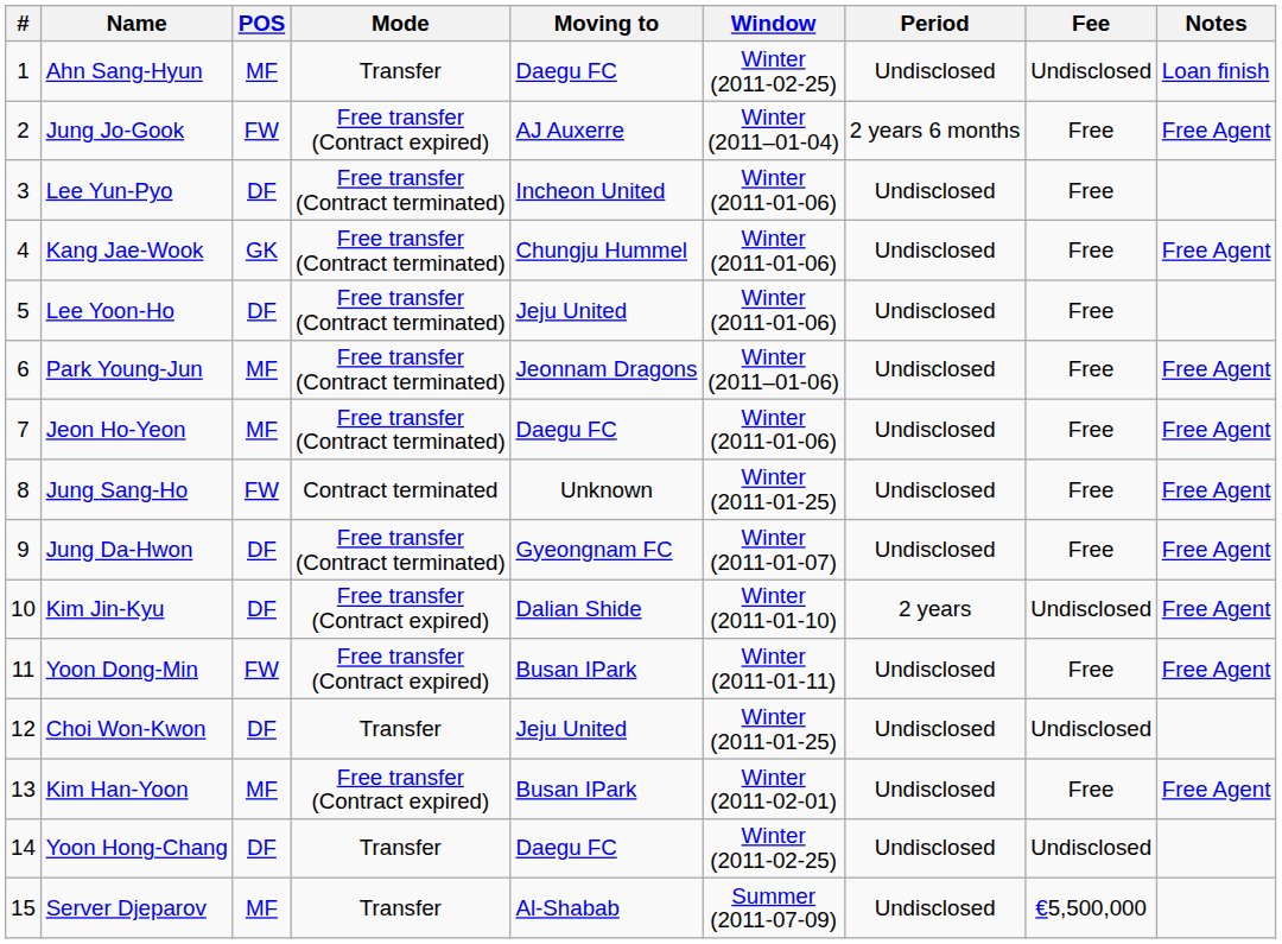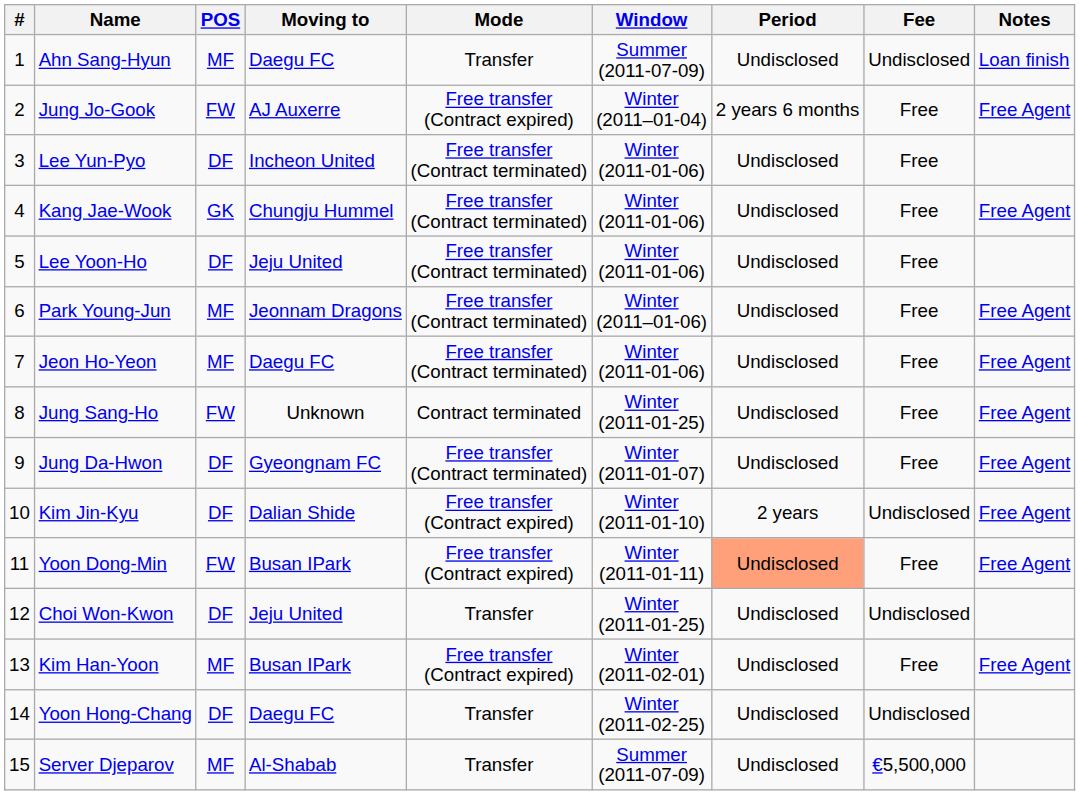 <table class="wikitable sortable" style="text-align: center; font-size:90%;">
 <tr>
 <th>#</th>
 <th>Name</th>
 <th><a href='#'>POS</a></th>
+<th>Moving to</th>
 <th>Mode</th>
-<th>Moving to</th>
 <th><a href='#'>Window</a></th>
 <th>Period</th>
 <th>Fee</th>
 <th>Notes</th>
 </tr>
 <tr>
 <td>1</td>
 <td align=left> <a href='#'>Ahn Sang-Hyun</a></td>
 <td><a href='#'>MF</a></td>
+<td align=left> <a href='#'>Daegu FC</a></td>
 <td>Transfer</td>
-<td align=left> <a href='#'>Daegu FC</a></td>
-<td><a href='#'>Winter</a><br>(2011-02-25)</td>
+<td><a href='#'>Summer</a><br>(2011-07-09)</td>
 <td>Undisclosed</td>
 <td>Undisclosed</td>
 <td align=left><a href='#'>Loan finish</a></td>
 </tr>
 <tr>
 <td>2</td>
 <td align=left> <a href='#'>Jung Jo-Gook</a></td>
 <td><a href='#'>FW</a></td>
+<td align=left> <a href='#'>AJ Auxerre</a></td>
 <td><a href='#'>Free transfer</a><br>(Contract expired)</td>
-<td align=left> <a href='#'>AJ Auxerre</a></td>
 <td><a href='#'>Winter</a><br>(2011–01-04)</td>
 <td>2 years 6 months</td>
 <td>Free</td>
 <td><a href='#'>Free Agent</a></td>
 </tr>
 <tr>
 <td>3</td>
 <td align=left> <a href='#'>Lee Yun-Pyo</a></td>
 <td><a href='#'>DF</a></td>
+<td align=left> <a href='#'>Incheon United</a></td>
 <td><a href='#'>Free transfer</a><br>(Contract terminated)</td>
-<td align=left> <a href='#'>Incheon United</a></td>
 <td><a href='#'>Winter</a><br>(2011-01-06)</td>
 <td>Undisclosed</td>
 <td>Free</td>
 <td></td>
 </tr>
 <tr>
 <td>4</td>
 <td align=left> <a href='#'>Kang Jae-Wook</a></td>
 <td><a href='#'>GK</a></td>
+<td align=left> <a href='#'>Chungju Hummel</a></td>
 <td><a href='#'>Free transfer</a><br>(Contract terminated)</td>
-<td align=left> <a href='#'>Chungju Hummel</a></td>
 <td><a href='#'>Winter</a><br>(2011-01-06)</td>
 <td>Undisclosed</td>
 <td>Free</td>
 <td><a href='#'>Free Agent</a></td>
 </tr>
 <tr>
 <td>5</td>
 <td align=left> <a href='#'>Lee Yoon-Ho</a></td>
 <td><a href='#'>DF</a></td>
+<td align=left> <a href='#'>Jeju United</a></td>
 <td><a href='#'>Free transfer</a><br>(Contract terminated)</td>
-<td align=left> <a href='#'>Jeju United</a></td>
 <td><a href='#'>Winter</a><br>(2011-01-06)</td>
 <td>Undisclosed</td>
 <td>Free</td>
 <td></td>
 </tr>
 <tr>
 <td>6</td>
 <td align=left> <a href='#'>Park Young-Jun</a></td>
 <td><a href='#'>MF</a></td>
+<td align=left> <a href='#'>Jeonnam Dragons</a></td>
 <td><a href='#'>Free transfer</a><br>(Contract terminated)</td>
-<td align=left> <a href='#'>Jeonnam Dragons</a></td>
 <td><a href='#'>Winter</a><br>(2011–01-06)</td>
 <td>Undisclosed</td>
 <td>Free</td>
 <td><a href='#'>Free Agent</a></td>
 </tr>
 <tr>
 <td>7</td>
 <td align=left> <a href='#'>Jeon Ho-Yeon</a></td>
 <td><a href='#'>MF</a></td>
+<td align=left> <a href='#'>Daegu FC</a></td>
 <td><a href='#'>Free transfer</a><br>(Contract terminated)</td>
-<td align=left> <a href='#'>Daegu FC</a></td>
 <td><a href='#'>Winter</a><br>(2011-01-06)</td>
 <td>Undisclosed</td>
 <td>Free</td>
 <td><a href='#'>Free Agent</a></td>
 </tr>
 <tr>
 <td>8</td>
 <td align=left> <a href='#'>Jung Sang-Ho</a></td>
 <td><a href='#'>FW</a></td>
+<td>Unknown</td>
 <td>Contract terminated</td>
-<td>Unknown</td>
 <td><a href='#'>Winter</a><br>(2011-01-25)</td>
 <td>Undisclosed</td>
 <td>Free</td>
 <td><a href='#'>Free Agent</a></td>
 </tr>
 <tr>
 <td>9</td>
 <td align=left> <a href='#'>Jung Da-Hwon</a></td>
 <td><a href='#'>DF</a></td>
+<td align=left> <a href='#'>Gyeongnam FC</a></td>
 <td><a href='#'>Free transfer</a><br>(Contract terminated)</td>
-<td align=left> <a href='#'>Gyeongnam FC</a></td>
 <td><a href='#'>Winter</a><br>(2011-01-07)</td>
 <td>Undisclosed</td>
 <td>Free</td>
 <td><a href='#'>Free Agent</a></td>
 </tr>
 <tr>
 <td>10</td>
 <td align=left> <a href='#'>Kim Jin-Kyu</a></td>
 <td><a href='#'>DF</a></td>
+<td align=left> <a href='#'>Dalian Shide</a></td>
 <td><a href='#'>Free transfer</a><br>(Contract expired)</td>
-<td align=left> <a href='#'>Dalian Shide</a></td>
 <td><a href='#'>Winter</a><br>(2011-01-10)</td>
 <td>2 years</td>
 <td>Undisclosed</td>
 <td><a href='#'>Free Agent</a></td>
 </tr>
 <tr>
 <td>11</td>
 <td align=left> <a href='#'>Yoon Dong-Min</a></td>
 <td><a href='#'>FW</a></td>
+<td align=left> <a href='#'>Busan IPark</a></td>
 <td><a href='#'>Free transfer</a><br>(Contract expired)</td>
-<td align=left> <a href='#'>Busan IPark</a></td>
 <td><a href='#'>Winter</a><br>(2011-01-11)</td>
-<td>Undisclosed</td>
+<td style="background: lightsalmon;">Undisclosed</td>
 <td>Free</td>
 <td><a href='#'>Free Agent</a></td>
 </tr>
 <tr>
 <td>12</td>
 <td align=left> <a href='#'>Choi Won-Kwon</a></td>
 <td><a href='#'>DF</a></td>
+<td align=left> <a href='#'>Jeju United</a></td>
 <td>Transfer</td>
-<td align=left> <a href='#'>Jeju United</a></td>
 <td><a href='#'>Winter</a><br>(2011-01-25)</td>
 <td>Undisclosed</td>
 <td>Undisclosed</td>
 <td></td>
 </tr>
 <tr>
 <td>13</td>
 <td align=left> <a href='#'>Kim Han-Yoon</a></td>
 <td><a href='#'>MF</a></td>
+<td align=left> <a href='#'>Busan IPark</a></td>
 <td><a href='#'>Free transfer</a><br>(Contract expired)</td>
-<td align=left> <a href='#'>Busan IPark</a></td>
 <td><a href='#'>Winter</a><br>(2011-02-01)</td>
 <td>Undisclosed</td>
 <td>Free</td>
 <td><a href='#'>Free Agent</a></td>
 </tr>
 <tr>
 <td>14</td>
 <td align=left> <a href='#'>Yoon Hong-Chang</a></td>
 <td><a href='#'>DF</a></td>
+<td align=left> <a href='#'>Daegu FC</a></td>
 <td>Transfer</td>
-<td align=left> <a href='#'>Daegu FC</a></td>
 <td><a href='#'>Winter</a><br>(2011-02-25)</td>
 <td>Undisclosed</td>
 <td>Undisclosed</td>
 <td></td>
 </tr>
 <tr>
 <td>15</td>
 <td align=left> <a href='#'>Server Djeparov</a></td>
 <td><a href='#'>MF</a></td>
+<td align=left> <a href='#'>Al-Shabab</a></td>
 <td>Transfer</td>
-<td align=left> <a href='#'>Al-Shabab</a></td>
 <td><a href='#'>Summer</a><br>(2011-07-09)</td>
 <td>Undisclosed</td>
 <td><a href='#'>€</a>5,500,000</td>
 <td></td>
 </tr>
 </table>
